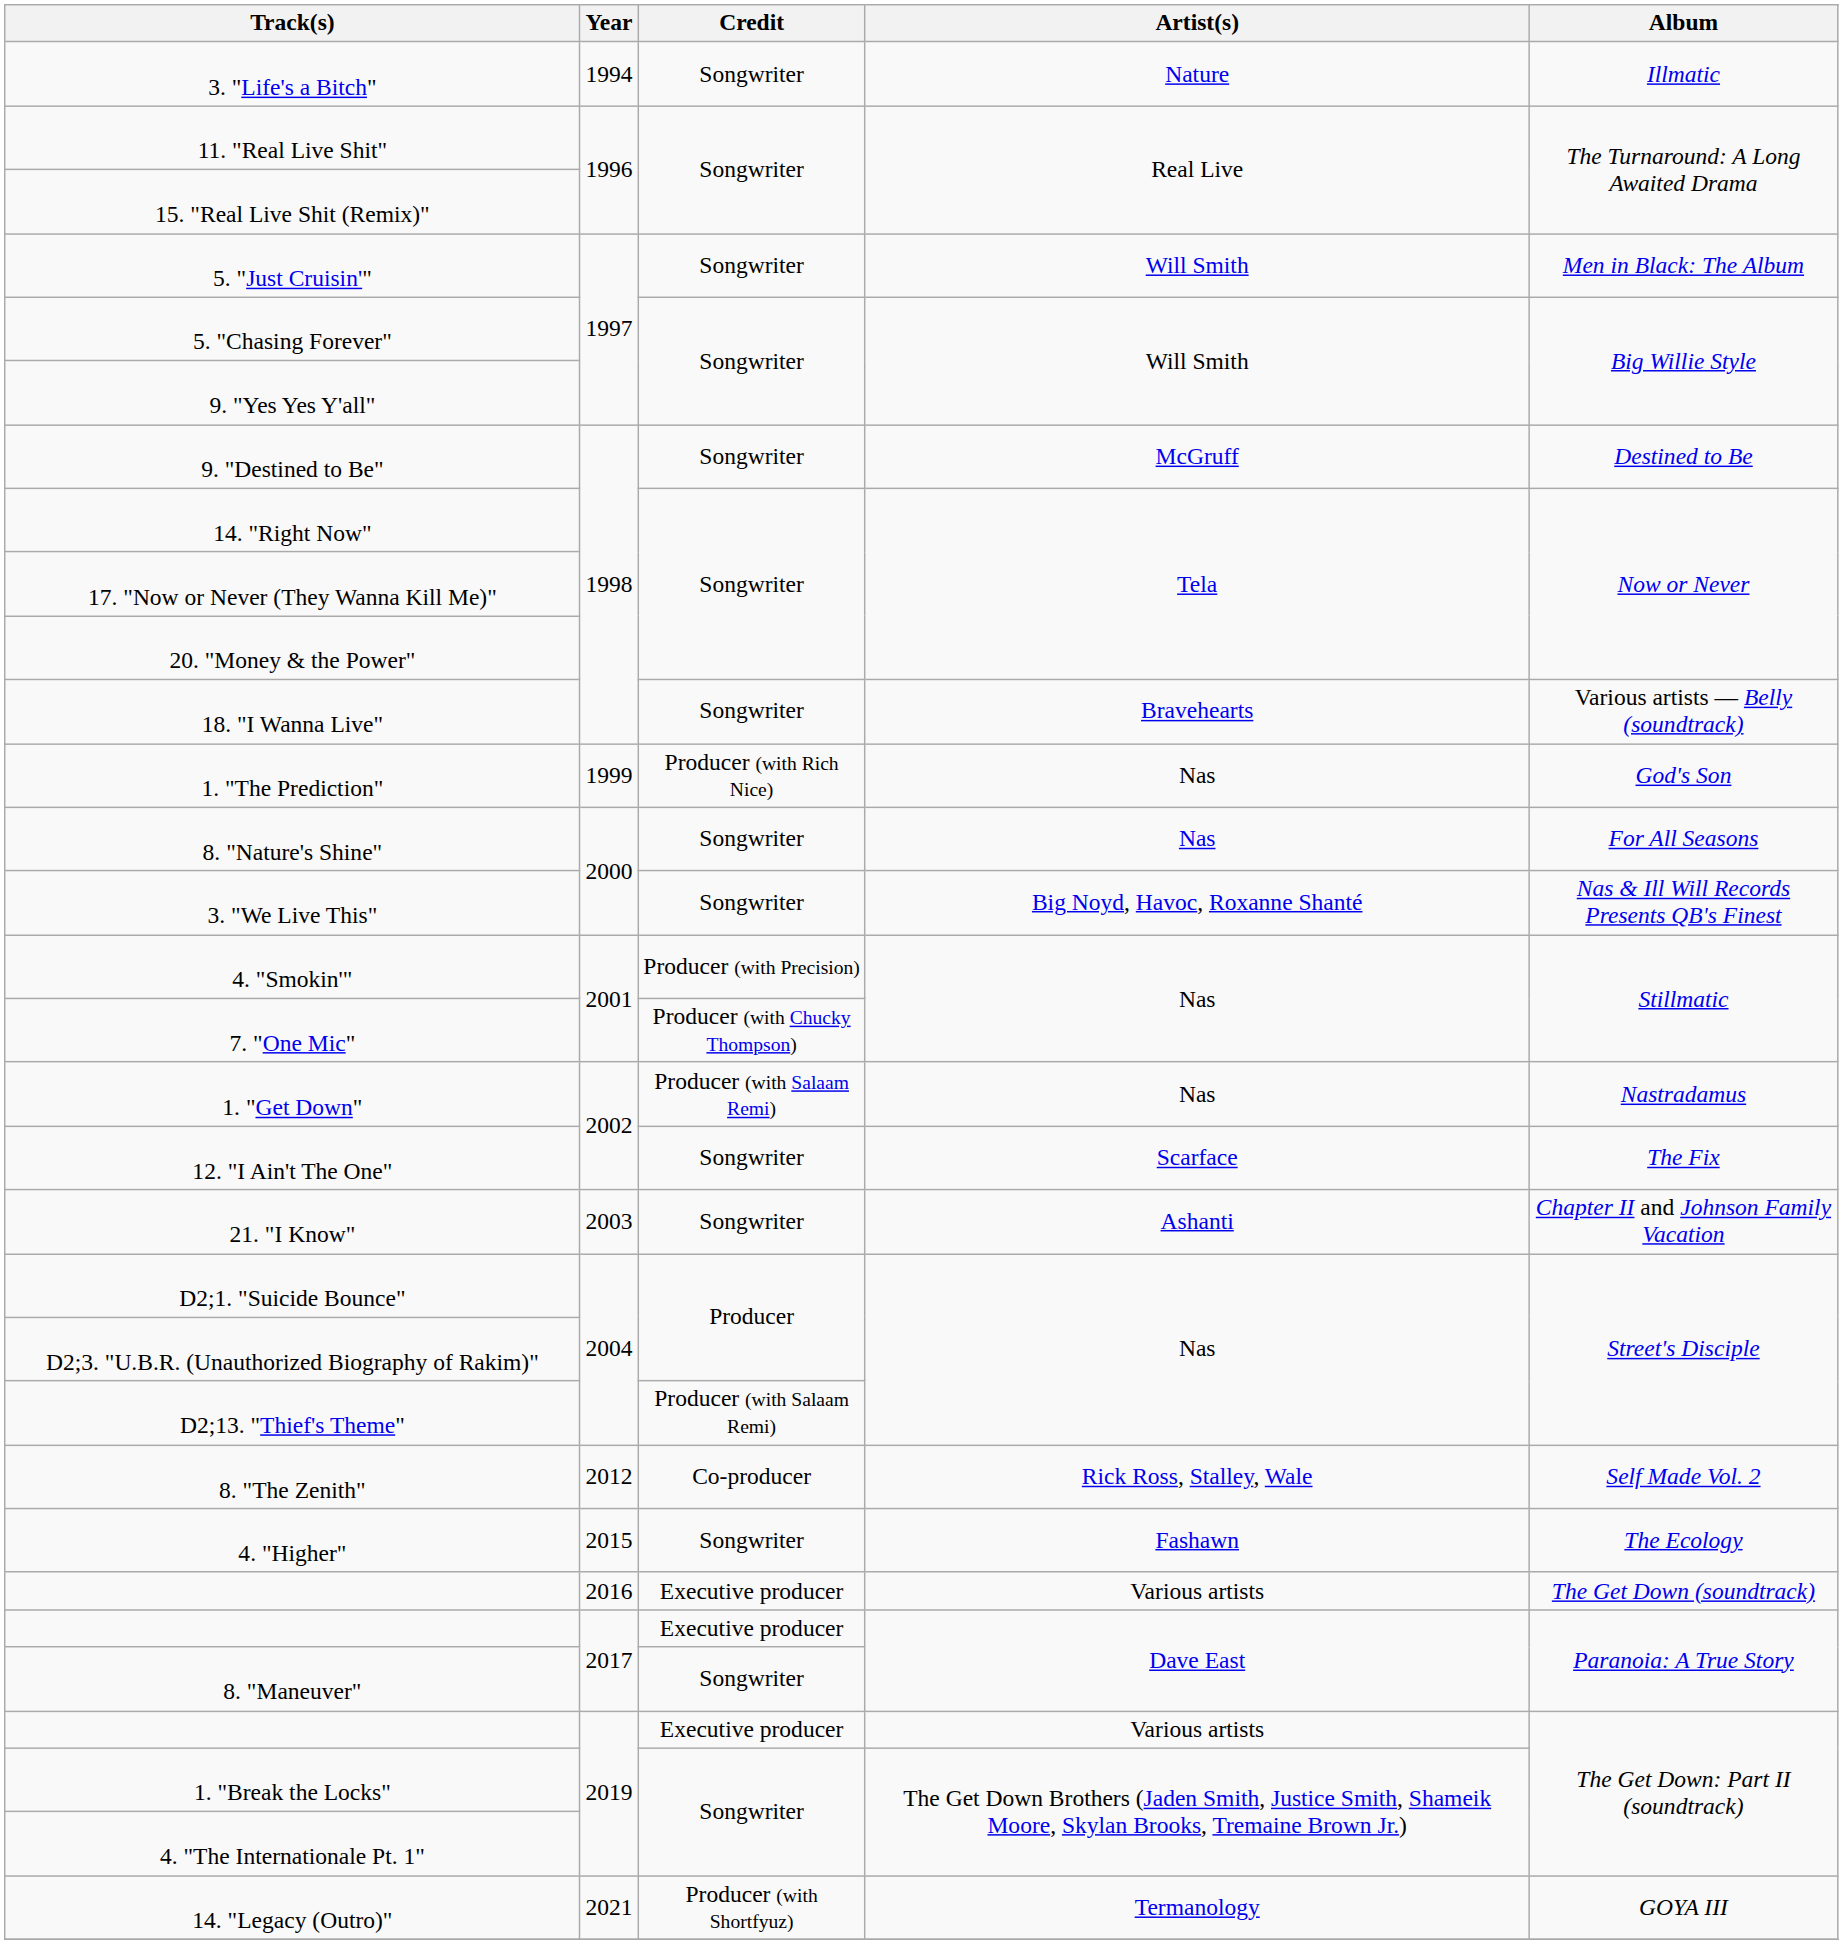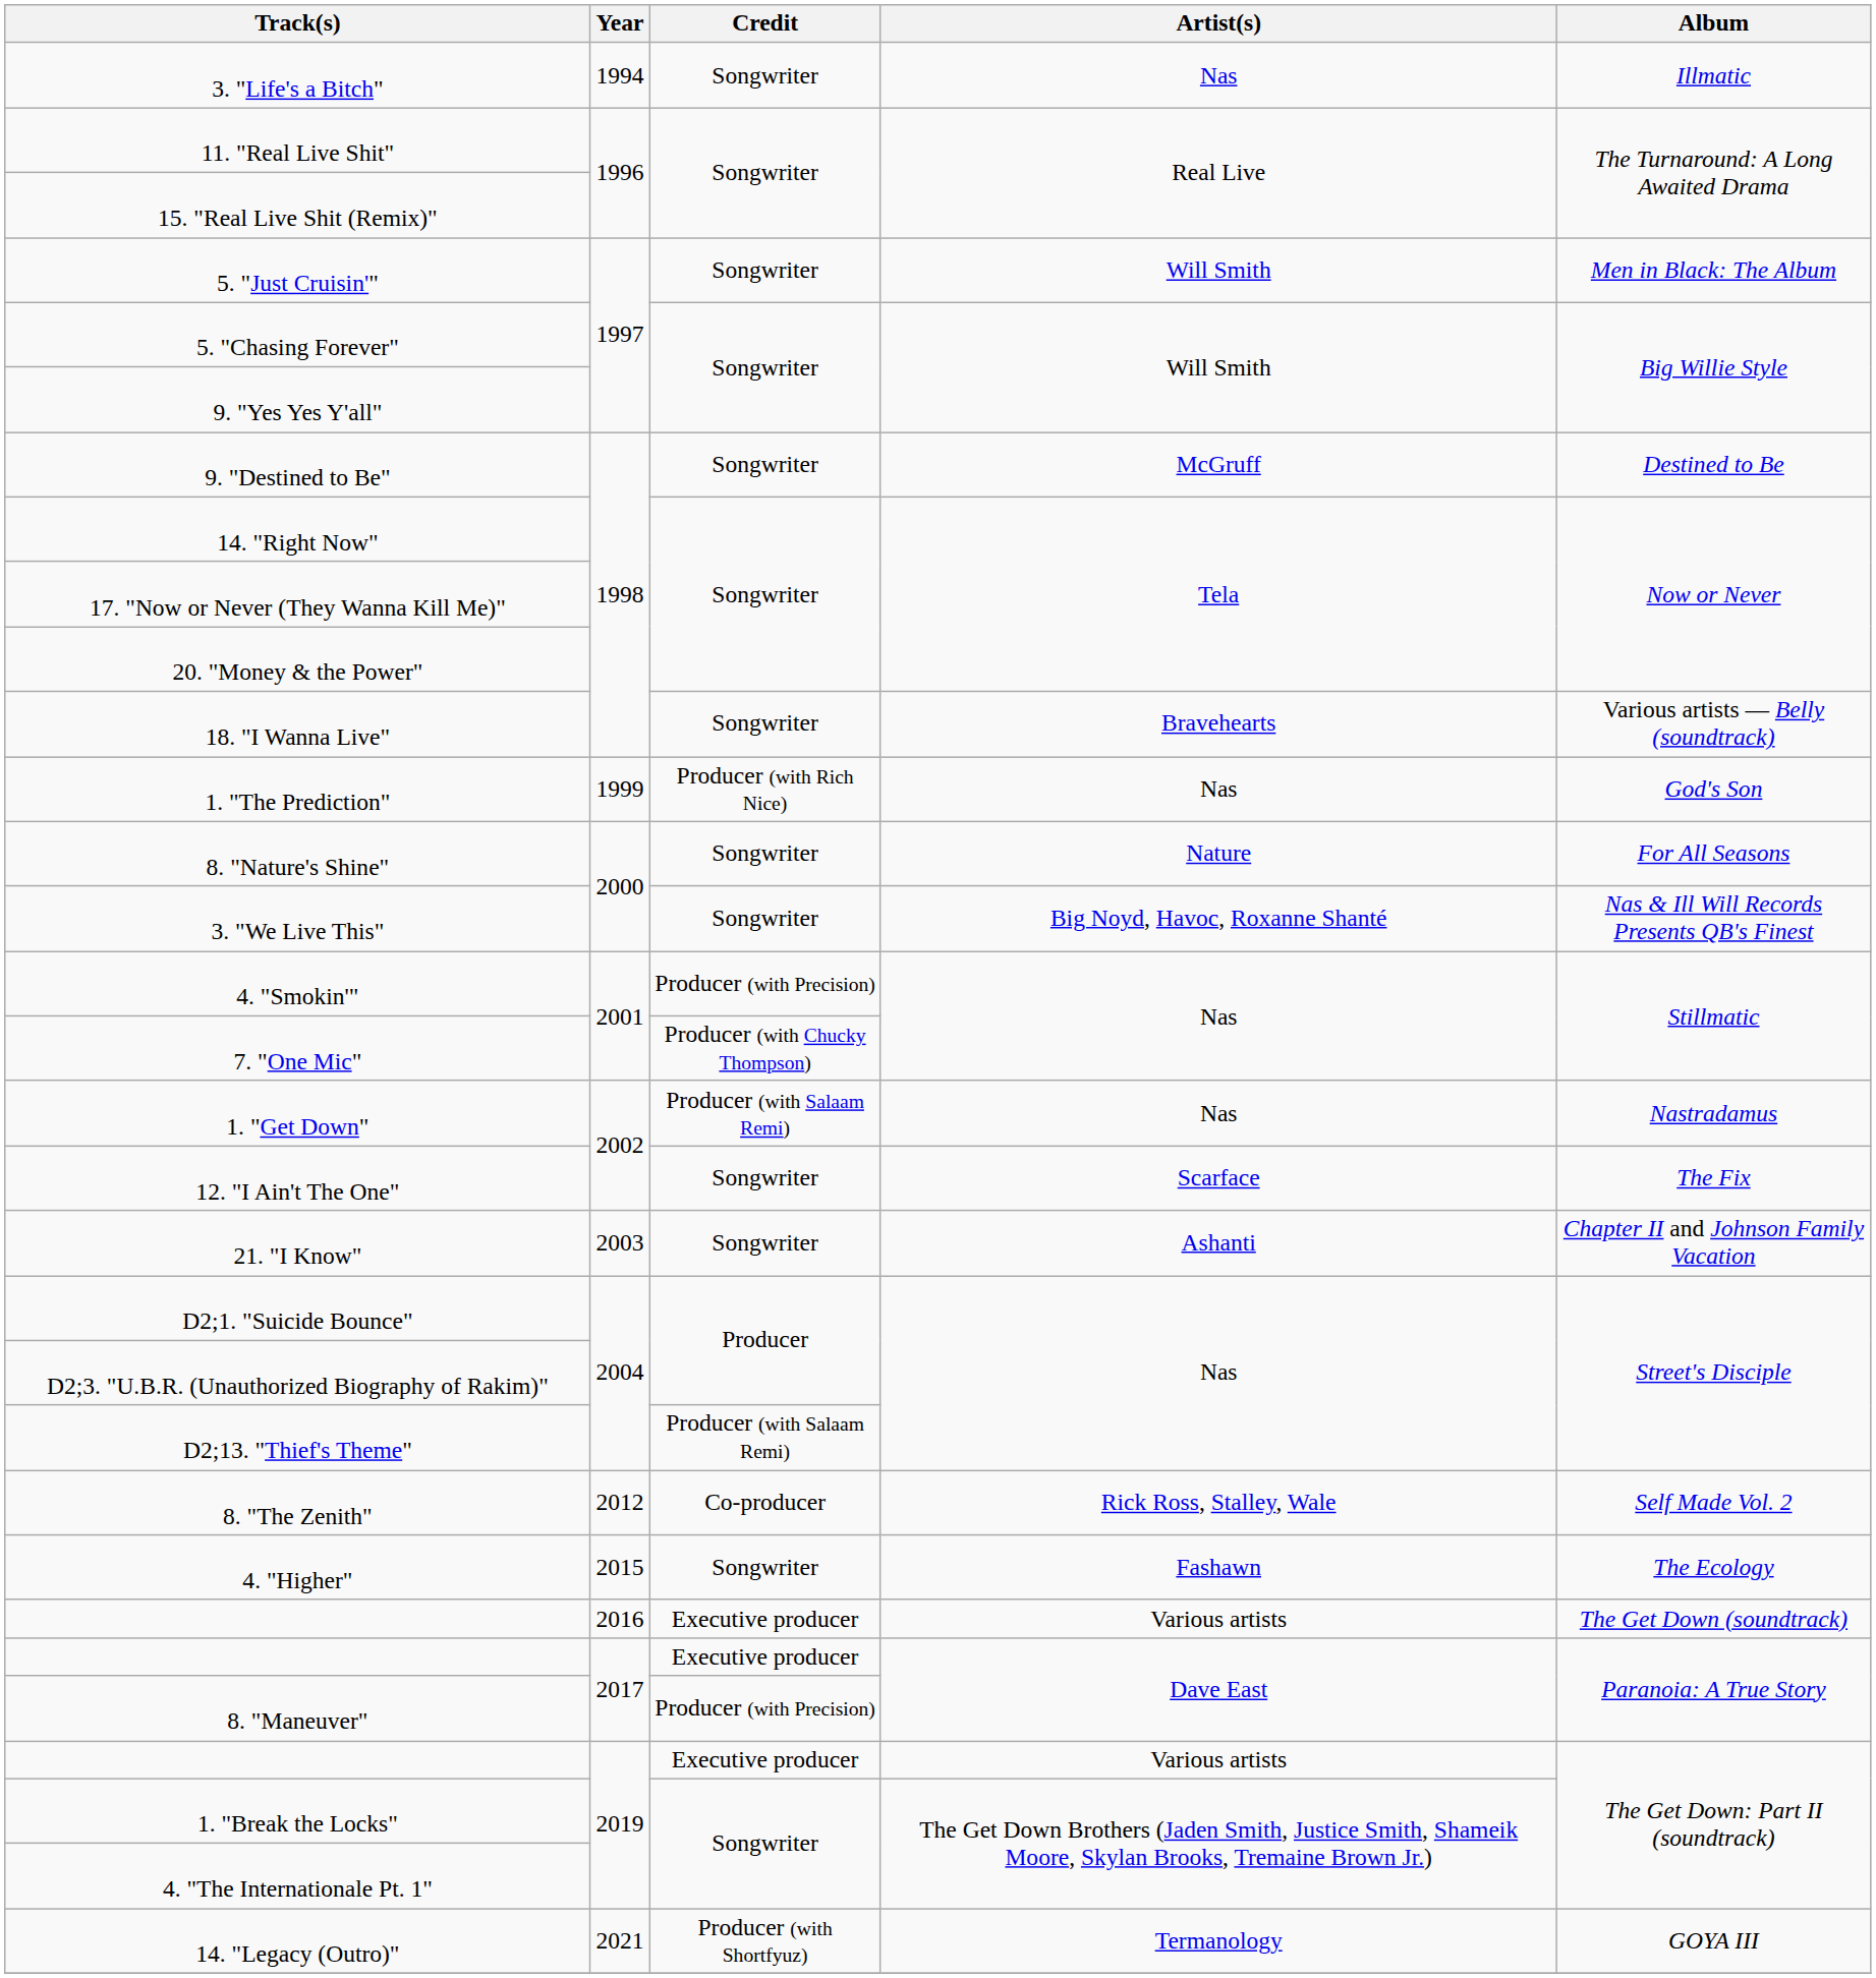 <table class="wikitable plainrowheaders" style="text-align:center;">
 <tr>
 <th scope="col" style="width:24em;">Track(s)</th>
 <th scope="col" style="width:1em;">Year</th>
 <th scope="col">Credit</th>
 <th scope="col">Artist(s)</th>
 <th scope="col">Album</th>
 </tr>
 <tr>
 <td><br>3. "<a href='#'>Life's a Bitch</a>"<br></td>
 <td>1994</td>
 <td>Songwriter</td>
-<td><a href='#'>Nature</a></td>
+<td><a href='#'>Nas</a></td>
 <td><em><a href='#'>Illmatic</a></em></td>
 </tr>
 <tr>
 <td><br>11. "Real Live Shit"</td>
 <td rowspan="2">1996</td>
 <td rowspan="2">Songwriter</td>
 <td rowspan="2">Real Live</td>
 <td rowspan="2"><em>The Turnaround: A Long Awaited Drama</em></td>
 </tr>
 <tr>
 <td><br>15. "Real Live Shit (Remix)"<br></td>
 </tr>
 <tr>
 <td><br>5. "<a href='#'>Just Cruisin'</a>"</td>
 <td rowspan="3">1997</td>
 <td>Songwriter</td>
 <td><a href='#'>Will Smith</a></td>
 <td><em><a href='#'>Men in Black: The Album</a></em></td>
 </tr>
 <tr>
 <td><br>5. "Chasing Forever"</td>
 <td rowspan="2">Songwriter</td>
 <td rowspan="2">Will Smith</td>
 <td rowspan="2"><em><a href='#'>Big Willie Style</a></em></td>
 </tr>
 <tr>
 <td><br>9. "Yes Yes Y'all"<br></td>
 </tr>
 <tr>
 <td><br>9. "Destined to Be"</td>
 <td rowspan="5">1998</td>
 <td>Songwriter</td>
 <td><a href='#'>McGruff</a></td>
 <td><em><a href='#'>Destined to Be</a></em></td>
 </tr>
 <tr>
 <td><br>14. "Right Now"</td>
 <td rowspan="3">Songwriter</td>
 <td rowspan="3"><a href='#'>Tela</a></td>
 <td rowspan="3"><em><a href='#'>Now or Never</a></em></td>
 </tr>
 <tr>
 <td><br>17. "Now or Never (They Wanna Kill Me)"</td>
 </tr>
 <tr>
 <td><br>20. "Money & the Power"</td>
 </tr>
 <tr>
 <td><br>18. "I Wanna Live"</td>
 <td>Songwriter</td>
 <td><a href='#'>Bravehearts</a></td>
 <td>Various artists — <em><a href='#'>Belly (soundtrack)</a></em></td>
 </tr>
 <tr>
 <td><br>1. "The Prediction"</td>
 <td>1999</td>
 <td>Producer <small>(with Rich Nice)</small></td>
 <td>Nas</td>
 <td><em><a href='#'>God's Son</a></em></td>
 </tr>
 <tr>
 <td><br>8. "Nature's Shine"</td>
 <td rowspan="2">2000</td>
 <td>Songwriter</td>
-<td><a href='#'>Nas</a></td>
+<td><a href='#'>Nature</a></td>
 <td><em><a href='#'>For All Seasons</a></em></td>
 </tr>
 <tr>
 <td><br>3. "We Live This"</td>
 <td>Songwriter</td>
 <td><a href='#'>Big Noyd</a>, <a href='#'>Havoc</a>, <a href='#'>Roxanne Shanté</a></td>
 <td><em><a href='#'>Nas & Ill Will Records Presents QB's Finest</a></em></td>
 </tr>
 <tr>
 <td><br>4. "Smokin'"</td>
 <td rowspan="2">2001</td>
 <td>Producer <small>(with Precision)</small></td>
 <td rowspan="2">Nas</td>
 <td rowspan="2"><em><a href='#'>Stillmatic</a></em></td>
 </tr>
 <tr>
 <td><br>7. "<a href='#'>One Mic</a>"</td>
 <td>Producer <small>(with <a href='#'>Chucky Thompson</a>)</small></td>
 </tr>
 <tr>
 <td><br>1. "<a href='#'>Get Down</a>"</td>
 <td rowspan="2">2002</td>
 <td>Producer <small>(with <a href='#'>Salaam Remi</a>)</small></td>
 <td>Nas</td>
 <td><em><a href='#'>Nastradamus</a></em></td>
 </tr>
 <tr>
 <td><br>12. "I Ain't The One"<br></td>
 <td>Songwriter</td>
 <td><a href='#'>Scarface</a></td>
 <td><em><a href='#'>The Fix</a></em></td>
 </tr>
 <tr>
 <td><br>21. "I Know"</td>
 <td>2003</td>
 <td>Songwriter</td>
 <td><a href='#'>Ashanti</a></td>
 <td><em><a href='#'>Chapter II</a></em> and <em><a href='#'>Johnson Family Vacation</a></em></td>
 </tr>
 <tr>
 <td><br>D2;1. "Suicide Bounce"</td>
 <td rowspan="3">2004</td>
 <td rowspan="2">Producer</td>
 <td rowspan="3">Nas</td>
 <td rowspan="3"><em><a href='#'>Street's Disciple</a></em></td>
 </tr>
 <tr>
 <td><br>D2;3. "U.B.R. (Unauthorized Biography of Rakim)"</td>
 </tr>
 <tr>
 <td><br>D2;13. "<a href='#'>Thief's Theme</a>"</td>
 <td>Producer <small>(with Salaam Remi)</small></td>
 </tr>
 <tr>
 <td><br>8. "The Zenith"</td>
 <td>2012</td>
 <td>Co-producer </td>
 <td><a href='#'>Rick Ross</a>, <a href='#'>Stalley</a>, <a href='#'>Wale</a></td>
 <td><em><a href='#'>Self Made Vol. 2</a></em></td>
 </tr>
 <tr>
 <td><br>4. "Higher"</td>
 <td>2015</td>
 <td>Songwriter</td>
 <td><a href='#'>Fashawn</a></td>
 <td><em><a href='#'>The Ecology</a></em></td>
 </tr>
 <tr>
 <td></td>
 <td>2016</td>
 <td>Executive producer</td>
 <td>Various artists</td>
 <td><em><a href='#'>The Get Down (soundtrack)</a></em></td>
 </tr>
 <tr>
 <td></td>
 <td rowspan="2">2017</td>
 <td>Executive producer</td>
 <td rowspan="2"><a href='#'>Dave East</a></td>
 <td rowspan="2"><em><a href='#'>Paranoia: A True Story</a></em></td>
 </tr>
 <tr>
 <td><br>8. "Maneuver"<br></td>
-<td>Songwriter</td>
+<td>Producer <small>(with Precision)</small></td>
 </tr>
 <tr>
 <td></td>
 <td rowspan="3">2019</td>
 <td>Executive producer</td>
 <td>Various artists</td>
 <td rowspan="3"><em>The Get Down: Part II (soundtrack)</em></td>
 </tr>
 <tr>
 <td><br>1. "Break the Locks"</td>
 <td rowspan="2">Songwriter</td>
 <td rowspan="2">The Get Down Brothers (<a href='#'>Jaden Smith</a>, <a href='#'>Justice Smith</a>, <a href='#'>Shameik Moore</a>, <a href='#'>Skylan Brooks</a>, <a href='#'>Tremaine Brown Jr.</a>)</td>
 </tr>
 <tr>
 <td><br>4. "The Internationale Pt. 1"</td>
 </tr>
 <tr>
 <td><br>14. "Legacy (Outro)"</td>
 <td>2021</td>
 <td>Producer <small>(with Shortfyuz)</small></td>
 <td><a href='#'>Termanology</a></td>
 <td><em>GOYA III</em></td>
 </tr>
 <tr>
 </tr>
 </table>
